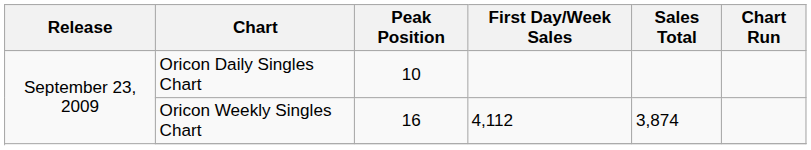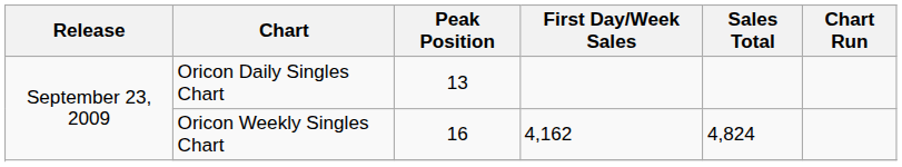 <table class="wikitable" width="750px">
 <tr>
 <th align="left">Release</th>
 <th align="left">Chart</th>
 <th align="left">Peak Position</th>
 <th align="left">First Day/Week Sales</th>
 <th align="left">Sales Total</th>
 <th align="left">Chart Run</th>
 </tr>
 <tr>
 <td align="center" rowspan="4">September 23, 2009</td>
 <td align="left">Oricon Daily Singles Chart</td>
-<td align="center">10</td>
+<td align="center">13</td>
 <td align="left"></td>
 <td align="left"></td>
 <td align="left"></td>
 </tr>
 <tr>
 <td align="left">Oricon Weekly Singles Chart</td>
 <td align="center">16</td>
-<td align="left">4,112</td>
-<td align="left">3,874</td>
+<td align="left">4,162</td>
+<td align="left">4,824</td>
 <td align="left"></td>
 </tr>
 <tr>
 </tr>
 </table>
